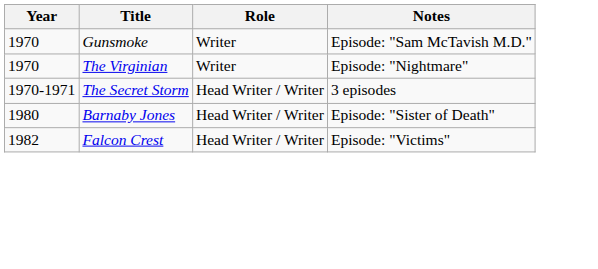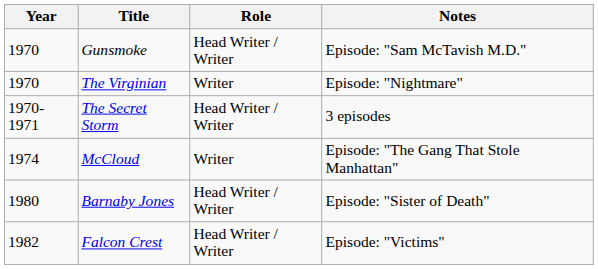 <table class="wikitable sortable">
 <tr>
 <th>Year</th>
 <th>Title</th>
 <th>Role</th>
 <th>Notes</th>
 </tr>
 <tr>
 <td>1970</td>
 <td><em>Gunsmoke</em></td>
-<td>Writer</td>
+<td>Head Writer / Writer</td>
 <td>Episode: "Sam McTavish M.D." </td>
 </tr>
 <tr>
 <td>1970</td>
 <td><em><a href='#'>The Virginian</a></em></td>
 <td>Writer</td>
 <td>Episode: "Nightmare" </td>
 </tr>
 <tr>
 <td>1970-1971</td>
 <td><em><a href='#'>The Secret Storm</a></em></td>
 <td>Head Writer / Writer</td>
 <td>3 episodes</td>
 </tr>
 <tr>
+<td>1974</td>
+<td><em><a href='#'>McCloud</a></em></td>
+<td>Writer</td>
+<td>Episode: "The Gang That Stole Manhattan" </td>
+</tr>
+<tr>
 <td>1980</td>
 <td><em><a href='#'>Barnaby Jones</a></em></td>
 <td>Head Writer / Writer</td>
 <td>Episode: "Sister of Death" </td>
 </tr>
 <tr>
 <td>1982</td>
 <td><em><a href='#'>Falcon Crest</a></em></td>
 <td>Head Writer / Writer</td>
 <td>Episode: "Victims" </td>
 </tr>
 </table>
